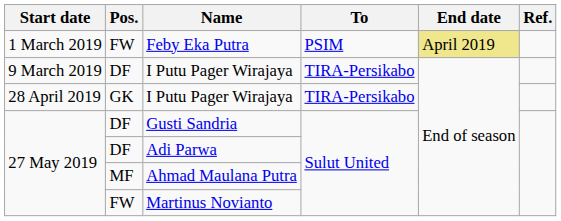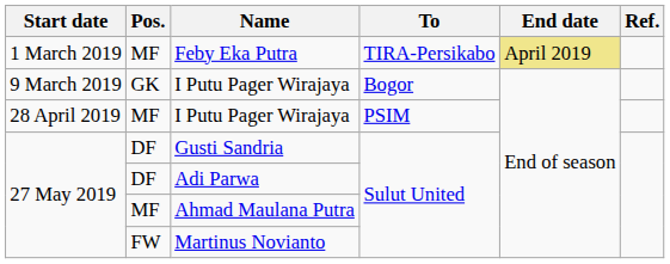 <table class="wikitable">
 <tr>
 <th>Start date</th>
 <th>Pos.</th>
 <th>Name</th>
 <th>To</th>
 <th>End date</th>
 <th>Ref.</th>
 </tr>
 <tr>
 <td>1 March 2019</td>
-<td>FW</td>
+<td>MF</td>
 <td> <a href='#'>Feby Eka Putra</a></td>
-<td><a href='#'>PSIM</a></td>
+<td><a href='#'>TIRA-Persikabo</a></td>
 <td style="background: khaki;">April 2019</td>
 <td></td>
 </tr>
 <tr>
 <td>9 March 2019</td>
-<td>DF</td>
+<td>GK</td>
 <td> I Putu Pager Wirajaya</td>
-<td><a href='#'>TIRA-Persikabo</a></td>
+<td><a href='#'>Bogor</a></td>
 <td rowspan="6">End of season</td>
 <td></td>
 </tr>
 <tr>
 <td>28 April 2019</td>
-<td>GK</td>
+<td>MF</td>
 <td> I Putu Pager Wirajaya</td>
-<td><a href='#'>TIRA-Persikabo</a></td>
+<td><a href='#'>PSIM</a></td>
 <td></td>
 </tr>
 <tr>
 <td rowspan="4">27 May 2019</td>
 <td>DF</td>
 <td> <a href='#'>Gusti Sandria</a></td>
 <td rowspan="4"><a href='#'>Sulut United</a></td>
 <td rowspan="4"></td>
 </tr>
 <tr>
 <td>DF</td>
 <td> <a href='#'>Adi Parwa</a></td>
 </tr>
 <tr>
 <td>MF</td>
 <td> <a href='#'>Ahmad Maulana Putra</a></td>
 </tr>
 <tr>
 <td>FW</td>
 <td> <a href='#'>Martinus Novianto</a></td>
 </tr>
 </table>
